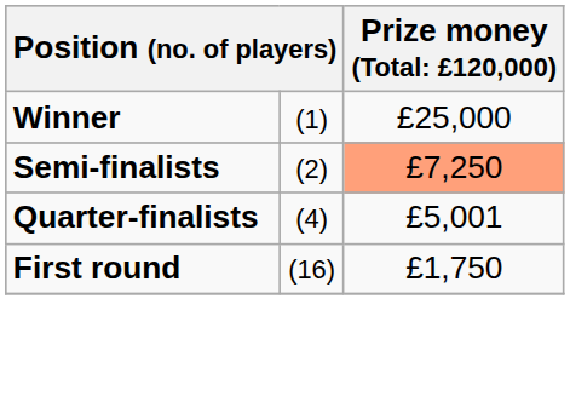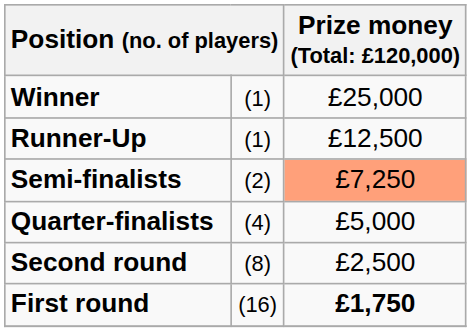 <table class="wikitable">
 <tr>
 <th colspan=2>Position <small>(no. of players)</small></th>
 <th>Prize money<br><small>(Total: £120,000)</small></th>
 </tr>
 <tr>
 <td><strong>Winner</strong></td>
 <td align=center><small>(1)</small></td>
 <td align=center>£25,000</td>
 </tr>
 <tr>
+<td><strong>Runner-Up</strong></td>
+<td align=center><small>(1)</small></td>
+<td align=center>£12,500</td>
+</tr>
+<tr>
 <td><strong>Semi-finalists</strong></td>
 <td align=center><small>(2)</small></td>
 <td align=center style="background: lightsalmon;">£7,250</td>
 </tr>
 <tr>
 <td><strong>Quarter-finalists</strong></td>
 <td align=center><small>(4)</small></td>
-<td align=center>£5,001</td>
+<td align=center>£5,000</td>
+</tr>
+<tr>
+<td><strong>Second round</strong></td>
+<td align=center><small>(8)</small></td>
+<td align=center>£2,500</td>
 </tr>
 <tr>
 <td><strong>First round</strong></td>
 <td align=center><small>(16)</small></td>
-<td align=center>£1,750</td>
+<td align=center><strong>£1,750</strong></td>
 </tr>
 <tr>
 </tr>
 </table>
